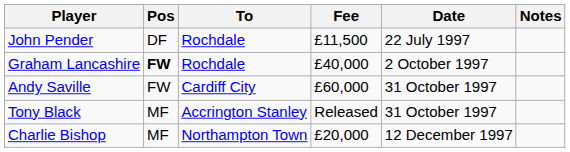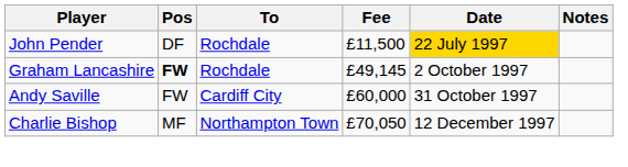 <table class="wikitable">
 <tr>
 <th>Player</th>
 <th>Pos</th>
 <th>To</th>
 <th>Fee</th>
 <th>Date</th>
 <th>Notes</th>
 </tr>
 <tr>
 <td><a href='#'>John Pender</a></td>
 <td>DF</td>
 <td><a href='#'>Rochdale</a></td>
 <td>£11,500</td>
-<td>22 July 1997</td>
+<td style="background: gold;">22 July 1997</td>
 <td></td>
 </tr>
 <tr>
 <td><a href='#'>Graham Lancashire</a></td>
 <td><strong>FW</strong></td>
 <td><a href='#'>Rochdale</a></td>
-<td>£40,000</td>
+<td>£49,145</td>
 <td>2 October 1997</td>
 <td></td>
 </tr>
 <tr>
 <td><a href='#'>Andy Saville</a></td>
 <td>FW</td>
 <td><a href='#'>Cardiff City</a></td>
 <td>£60,000</td>
 <td>31 October 1997</td>
 <td></td>
 </tr>
 <tr>
-<td><a href='#'>Tony Black</a></td>
-<td>MF</td>
-<td><a href='#'>Accrington Stanley</a></td>
-<td>Released</td>
-<td>31 October 1997</td>
-<td></td>
-</tr>
-<tr>
 <td><a href='#'>Charlie Bishop</a></td>
 <td>MF</td>
 <td><a href='#'>Northampton Town</a></td>
-<td>£20,000</td>
+<td>£70,050</td>
 <td>12 December 1997</td>
 <td></td>
 </tr>
 </table>
